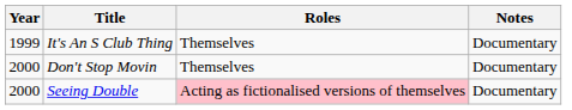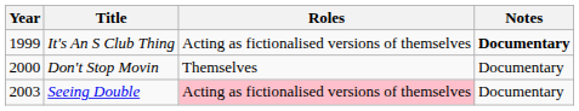 <table class="wikitable sortable">
 <tr>
 <th>Year</th>
 <th>Title</th>
 <th>Roles</th>
 <th>Notes</th>
 </tr>
 <tr>
 <td>1999</td>
 <td><em>It's An S Club Thing</em></td>
-<td>Themselves</td>
-<td>Documentary</td>
+<td>Acting as fictionalised versions of themselves</td>
+<td><strong>Documentary</strong></td>
 </tr>
 <tr>
 <td>2000</td>
 <td><em>Don't Stop Movin</em></td>
 <td>Themselves</td>
 <td>Documentary</td>
 </tr>
 <tr>
-<td>2000</td>
+<td>2003</td>
 <td><em><a href='#'>Seeing Double</a></em></td>
 <td style="background: pink;">Acting as fictionalised versions of themselves</td>
 <td>Documentary</td>
 </tr>
 </table>
